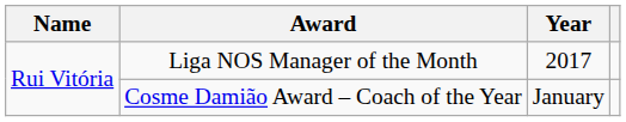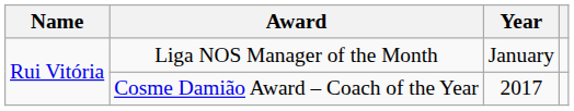 <table class="wikitable" style="text-align:left;">
 <tr>
 <th>Name</th>
 <th>Award</th>
 <th>Year</th>
 <th></th>
 </tr>
 <tr>
 <td rowspan="2"> <a href='#'>Rui Vitória</a></td>
 <td align="center">Liga NOS Manager of the Month</td>
-<td align="center">2017</td>
+<td align="center">January</td>
 <td align="center"></td>
 </tr>
 <tr>
 <td align="center"><a href='#'>Cosme Damião</a> Award – Coach of the Year</td>
-<td align="center">January</td>
+<td align="center">2017</td>
 <td align="center"></td>
 </tr>
 </table>
